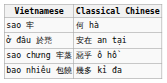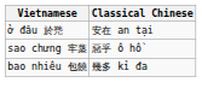 <table class="wikitable">
 <tr>
 <th>Vietnamese</th>
 <th>Classical Chinese</th>
-</tr>
-<tr>
-<td>sao 牢</td>
-<td>何 hà</td>
 </tr>
 <tr>
 <td>ở đâu 於兠</td>
 <td>安在 an tại</td>
 </tr>
 <tr>
 <td>sao chưng 牢蒸</td>
 <td>惡乎 ô hồ</td>
 </tr>
 <tr>
 <td>bao nhiêu 包饒</td>
 <td>幾多 kỉ đa</td>
 </tr>
 </table>
